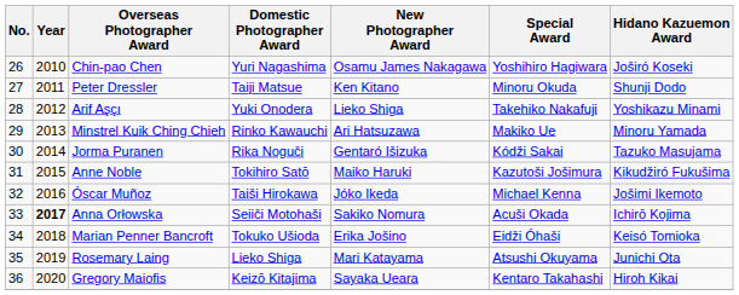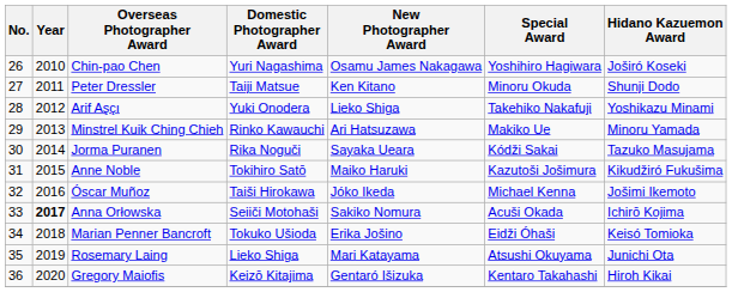 <table class="wikitable">
 <tr>
 <th>No.</th>
 <th>Year</th>
 <th>Overseas <br>Photographer<br>Award</th>
 <th>Domestic <br>Photographer<br>Award</th>
 <th>New<br>Photographer<br>Award</th>
 <th>Special<br>Award</th>
 <th>Hidano Kazuemon<br>Award</th>
 </tr>
 <tr>
 <td>26</td>
 <td>2010</td>
 <td><a href='#'>Chin-pao Chen</a></td>
 <td><a href='#'>Yuri Nagashima</a></td>
 <td><a href='#'>Osamu James Nakagawa</a></td>
 <td><a href='#'>Yoshihiro Hagiwara</a></td>
 <td><a href='#'>Joširó Koseki</a></td>
 </tr>
 <tr>
 <td>27</td>
 <td>2011</td>
 <td><a href='#'>Peter Dressler</a></td>
 <td><a href='#'>Taiji Matsue</a></td>
 <td><a href='#'>Ken Kitano</a></td>
 <td><a href='#'>Minoru Okuda</a></td>
 <td><a href='#'>Shunji Dodo</a></td>
 </tr>
 <tr>
 <td>28</td>
 <td>2012</td>
 <td><a href='#'>Arif Aşçı</a></td>
 <td><a href='#'>Yuki Onodera</a></td>
 <td><a href='#'>Lieko Shiga</a></td>
 <td><a href='#'>Takehiko Nakafuji</a></td>
 <td><a href='#'>Yoshikazu Minami</a></td>
 </tr>
 <tr>
 <td>29</td>
 <td>2013</td>
 <td><a href='#'>Minstrel Kuik Ching Chieh</a></td>
 <td><a href='#'>Rinko Kawauchi</a></td>
 <td><a href='#'>Ari Hatsuzawa</a></td>
 <td><a href='#'>Makiko Ue</a></td>
 <td><a href='#'>Minoru Yamada</a></td>
 </tr>
 <tr>
 <td>30</td>
 <td>2014</td>
 <td><a href='#'>Jorma Puranen</a></td>
 <td><a href='#'>Rika Noguči</a></td>
-<td><a href='#'>Gentaró Išizuka</a></td>
+<td><a href='#'>Sayaka Ueara</a></td>
 <td><a href='#'>Kódži Sakai</a></td>
 <td><a href='#'>Tazuko Masujama</a></td>
 </tr>
 <tr>
 <td>31</td>
 <td>2015</td>
 <td><a href='#'>Anne Noble</a></td>
 <td><a href='#'>Tokihiro Satō</a></td>
 <td><a href='#'>Maiko Haruki</a></td>
 <td><a href='#'>Kazutoši Jošimura</a></td>
 <td><a href='#'>Kikudžiró Fukušima</a></td>
 </tr>
 <tr>
 <td>32</td>
 <td>2016</td>
 <td><a href='#'>Óscar Muñoz</a></td>
 <td><a href='#'>Taiši Hirokawa</a></td>
 <td><a href='#'>Jóko Ikeda</a></td>
 <td><a href='#'>Michael Kenna</a></td>
 <td><a href='#'>Jošimi Ikemoto</a></td>
 </tr>
 <tr>
 <td>33</td>
 <td><strong>2017</strong></td>
 <td><a href='#'>Anna Orłowska</a></td>
 <td><a href='#'>Seiiči Motohaši</a></td>
 <td><a href='#'>Sakiko Nomura</a></td>
 <td><a href='#'>Acuši Okada</a></td>
 <td><a href='#'>Ichirō Kojima</a></td>
 </tr>
 <tr>
 <td>34</td>
 <td>2018</td>
 <td><a href='#'>Marian Penner Bancroft</a></td>
 <td><a href='#'>Tokuko Ušioda</a></td>
 <td><a href='#'>Erika Jošino</a></td>
 <td><a href='#'>Eidži Óhaši</a></td>
 <td><a href='#'>Keisó Tomioka</a></td>
 </tr>
 <tr>
 <td>35</td>
 <td>2019</td>
 <td><a href='#'>Rosemary Laing</a></td>
 <td><a href='#'>Lieko Shiga</a></td>
 <td><a href='#'>Mari Katayama</a></td>
 <td><a href='#'>Atsushi Okuyama</a></td>
 <td><a href='#'>Junichi Ota</a></td>
 </tr>
 <tr>
 <td>36</td>
 <td>2020</td>
 <td><a href='#'>Gregory Maiofis</a></td>
 <td><a href='#'>Keizō Kitajima</a></td>
-<td><a href='#'>Sayaka Ueara</a></td>
+<td><a href='#'>Gentaró Išizuka</a></td>
 <td><a href='#'>Kentaro Takahashi</a></td>
 <td><a href='#'>Hiroh Kikai</a></td>
 </tr>
 <tr>
 </tr>
 </table>
